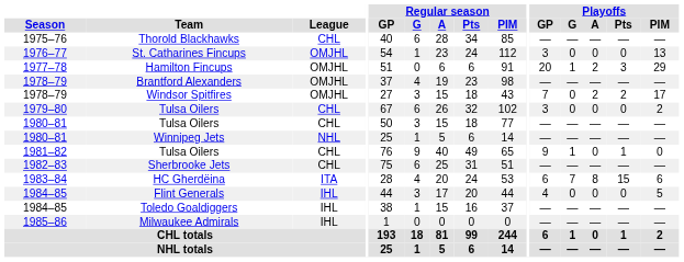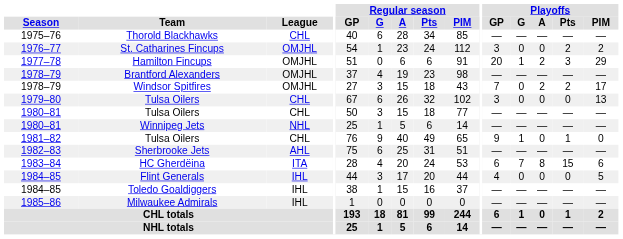 <table border="0" cellpadding="1" cellspacing="0" style="text-align:center; width:60em">
 <tr bgcolor="#e0e0e0">
 <th colspan="3" bgcolor="#ffffff"></th>
 <th rowspan="100" bgcolor="#ffffff"></th>
 <th colspan="5"><a href='#'>Regular season</a></th>
 <th rowspan="100" bgcolor="#ffffff"></th>
 <th colspan="5"><a href='#'>Playoffs</a></th>
 </tr>
 <tr bgcolor="#e0e0e0">
 <th><a href='#'>Season</a></th>
 <th>Team</th>
 <th>League</th>
 <th>GP</th>
 <th><a href='#'>G</a></th>
 <th><a href='#'>A</a></th>
 <th><a href='#'>Pts</a></th>
 <th><a href='#'>PIM</a></th>
 <th>GP</th>
 <th>G</th>
 <th>A</th>
 <th>Pts</th>
 <th>PIM</th>
 </tr>
 <tr>
 <td>1975–76</td>
 <td><a href='#'>Thorold Blackhawks</a></td>
 <td><a href='#'>CHL</a></td>
 <td>40</td>
 <td>6</td>
 <td>28</td>
 <td>34</td>
 <td>85</td>
 <td>—</td>
 <td>—</td>
 <td>—</td>
 <td>—</td>
 <td>—</td>
 </tr>
 <tr bgcolor="#f0f0f0">
 <td><a href='#'>1976–77</a></td>
 <td><a href='#'>St. Catharines Fincups</a></td>
 <td><a href='#'>OMJHL</a></td>
 <td>54</td>
 <td>1</td>
 <td>23</td>
 <td>24</td>
 <td>112</td>
 <td>3</td>
 <td>0</td>
 <td>0</td>
-<td>0</td>
-<td>13</td>
+<td>2</td>
+<td>2</td>
 </tr>
 <tr>
 <td><a href='#'>1977–78</a></td>
 <td><a href='#'>Hamilton Fincups</a></td>
 <td>OMJHL</td>
 <td>51</td>
 <td>0</td>
 <td>6</td>
 <td>6</td>
 <td>91</td>
 <td>20</td>
 <td>1</td>
 <td>2</td>
 <td>3</td>
 <td>29</td>
 </tr>
 <tr bgcolor="#f0f0f0">
 <td><a href='#'>1978–79</a></td>
 <td><a href='#'>Brantford Alexanders</a></td>
 <td>OMJHL</td>
 <td>37</td>
 <td>4</td>
 <td>19</td>
 <td>23</td>
 <td>98</td>
 <td>—</td>
 <td>—</td>
 <td>—</td>
 <td>—</td>
 <td>—</td>
 </tr>
 <tr>
 <td>1978–79</td>
 <td><a href='#'>Windsor Spitfires</a></td>
 <td>OMJHL</td>
 <td>27</td>
 <td>3</td>
 <td>15</td>
 <td>18</td>
 <td>43</td>
 <td>7</td>
 <td>0</td>
 <td>2</td>
 <td>2</td>
 <td>17</td>
 </tr>
 <tr bgcolor="#f0f0f0">
 <td><a href='#'>1979–80</a></td>
 <td><a href='#'>Tulsa Oilers</a></td>
 <td><a href='#'>CHL</a></td>
 <td>67</td>
 <td>6</td>
 <td>26</td>
 <td>32</td>
 <td>102</td>
 <td>3</td>
 <td>0</td>
 <td>0</td>
 <td>0</td>
-<td>2</td>
+<td>13</td>
 </tr>
 <tr>
 <td><a href='#'>1980–81</a></td>
 <td>Tulsa Oilers</td>
 <td>CHL</td>
 <td>50</td>
 <td>3</td>
 <td>15</td>
 <td>18</td>
 <td>77</td>
 <td>—</td>
 <td>—</td>
 <td>—</td>
 <td>—</td>
 <td>—</td>
 </tr>
 <tr bgcolor="#f0f0f0">
 <td><a href='#'>1980–81</a></td>
 <td><a href='#'>Winnipeg Jets</a></td>
 <td><a href='#'>NHL</a></td>
 <td>25</td>
 <td>1</td>
 <td>5</td>
 <td>6</td>
 <td>14</td>
 <td>—</td>
 <td>—</td>
 <td>—</td>
 <td>—</td>
 <td>—</td>
 </tr>
 <tr>
 <td><a href='#'>1981–82</a></td>
 <td>Tulsa Oilers</td>
 <td>CHL</td>
 <td>76</td>
 <td>9</td>
 <td>40</td>
 <td>49</td>
 <td>65</td>
 <td>9</td>
 <td>1</td>
 <td>0</td>
 <td>1</td>
 <td>0</td>
 </tr>
 <tr bgcolor="#f0f0f0">
 <td><a href='#'>1982–83</a></td>
 <td><a href='#'>Sherbrooke Jets</a></td>
-<td>CHL</td>
+<td><a href='#'>AHL</a></td>
 <td>75</td>
 <td>6</td>
 <td>25</td>
 <td>31</td>
 <td>51</td>
 <td>—</td>
 <td>—</td>
 <td>—</td>
 <td>—</td>
 <td>—</td>
 </tr>
 <tr>
 <td><a href='#'>1983–84</a></td>
 <td><a href='#'>HC Gherdëina</a></td>
 <td><a href='#'>ITA</a></td>
 <td>28</td>
 <td>4</td>
 <td>20</td>
 <td>24</td>
 <td>53</td>
 <td>6</td>
 <td>7</td>
 <td>8</td>
 <td>15</td>
 <td>6</td>
 </tr>
 <tr bgcolor="#f0f0f0">
 <td><a href='#'>1984–85</a></td>
 <td><a href='#'>Flint Generals</a></td>
 <td><a href='#'>IHL</a></td>
 <td>44</td>
 <td>3</td>
 <td>17</td>
 <td>20</td>
 <td>44</td>
 <td>4</td>
 <td>0</td>
 <td>0</td>
 <td>0</td>
 <td>5</td>
 </tr>
 <tr>
 <td>1984–85</td>
 <td><a href='#'>Toledo Goaldiggers</a></td>
 <td>IHL</td>
 <td>38</td>
 <td>1</td>
 <td>15</td>
 <td>16</td>
 <td>37</td>
 <td>—</td>
 <td>—</td>
 <td>—</td>
 <td>—</td>
 <td>—</td>
 </tr>
 <tr bgcolor="#f0f0f0">
 <td><a href='#'>1985–86</a></td>
 <td><a href='#'>Milwaukee Admirals</a></td>
 <td>IHL</td>
 <td>1</td>
 <td>0</td>
 <td>0</td>
 <td>0</td>
 <td>0</td>
 <td>—</td>
 <td>—</td>
 <td>—</td>
 <td>—</td>
 <td>—</td>
 </tr>
 <tr bgcolor="#e0e0e0">
 <th colspan="3">CHL totals</th>
 <th>193</th>
 <th>18</th>
 <th>81</th>
 <th>99</th>
 <th>244</th>
 <th>6</th>
 <th>1</th>
 <th>0</th>
 <th>1</th>
 <th>2</th>
 </tr>
 <tr bgcolor="#e0e0e0">
 <th colspan="3">NHL totals</th>
 <th>25</th>
 <th>1</th>
 <th>5</th>
 <th>6</th>
 <th>14</th>
 <th>—</th>
 <th>—</th>
 <th>—</th>
 <th>—</th>
 <th>—</th>
 </tr>
 </table>
